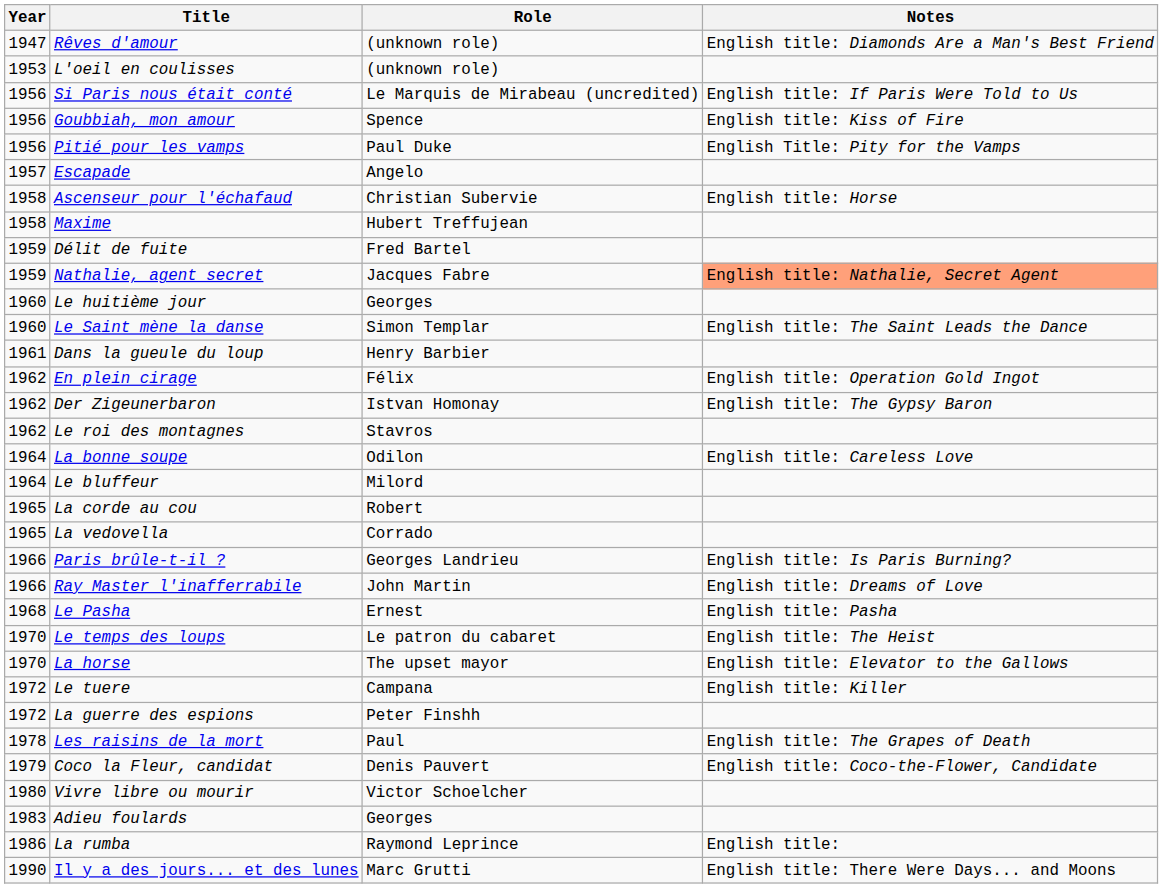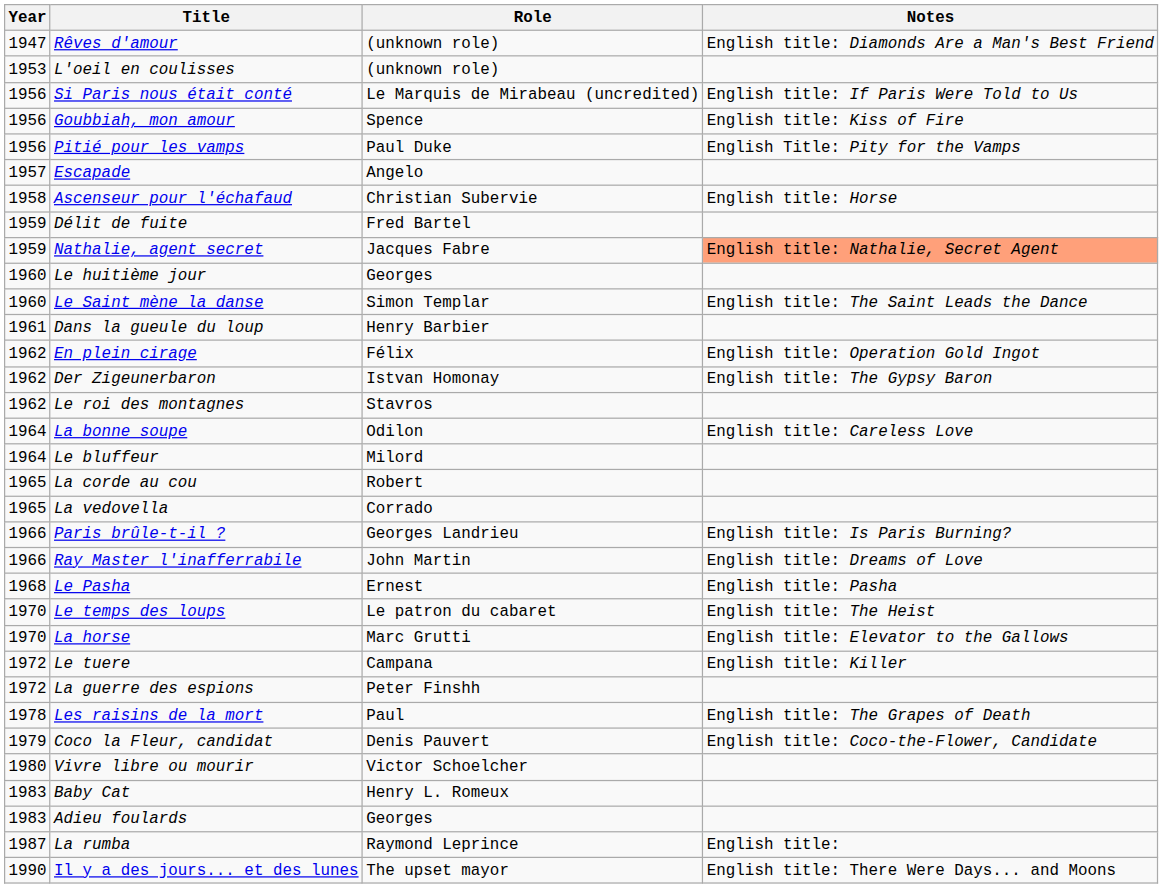 <table class="wikitable">
 <tr>
 <th>Year</th>
 <th>Title</th>
 <th>Role</th>
 <th>Notes</th>
 </tr>
 <tr>
 <td>1947</td>
 <td><em><a href='#'>Rêves d'amour</a></em></td>
 <td>(unknown role)</td>
 <td>English title: <em>Diamonds Are a Man's Best Friend</em></td>
 </tr>
 <tr>
 <td>1953</td>
 <td><em>L'oeil en coulisses</em></td>
 <td>(unknown role)</td>
 <td></td>
 </tr>
 <tr>
 <td>1956</td>
 <td><em><a href='#'>Si Paris nous était conté</a></em></td>
 <td>Le Marquis de Mirabeau (uncredited)</td>
 <td>English title: <em>If Paris Were Told to Us</em></td>
 </tr>
 <tr>
 <td>1956</td>
 <td><em><a href='#'>Goubbiah, mon amour</a></em></td>
 <td>Spence</td>
 <td>English title: <em>Kiss of Fire</em></td>
 </tr>
 <tr>
 <td>1956</td>
 <td><em><a href='#'>Pitié pour les vamps</a></em></td>
 <td>Paul Duke</td>
 <td>English Title: <em>Pity for the Vamps</em></td>
 </tr>
 <tr>
 <td>1957</td>
 <td><em><a href='#'>Escapade</a></em></td>
 <td>Angelo</td>
 <td></td>
 </tr>
 <tr>
 <td>1958</td>
 <td><em><a href='#'>Ascenseur pour l'échafaud</a></em></td>
 <td>Christian Subervie</td>
 <td>English title: <em>Horse</em></td>
-</tr>
-<tr>
-<td>1958</td>
-<td><em><a href='#'>Maxime</a></em></td>
-<td>Hubert Treffujean</td>
-<td></td>
 </tr>
 <tr>
 <td>1959</td>
 <td><em>Délit de fuite</em></td>
 <td>Fred Bartel</td>
 <td></td>
 </tr>
 <tr>
 <td>1959</td>
 <td><em><a href='#'>Nathalie, agent secret</a></em></td>
 <td>Jacques Fabre</td>
 <td style="background: lightsalmon;">English title: <em>Nathalie, Secret Agent</em></td>
 </tr>
 <tr>
 <td>1960</td>
 <td><em>Le huitième jour</em></td>
 <td>Georges</td>
 <td></td>
 </tr>
 <tr>
 <td>1960</td>
 <td><em><a href='#'>Le Saint mène la danse</a></em></td>
 <td>Simon Templar</td>
 <td>English title: <em>The Saint Leads the Dance</em></td>
 </tr>
 <tr>
 <td>1961</td>
 <td><em>Dans la gueule du loup</em></td>
 <td>Henry Barbier</td>
 <td></td>
 </tr>
 <tr>
 <td>1962</td>
 <td><em><a href='#'>En plein cirage</a></em></td>
 <td>Félix</td>
 <td>English title: <em>Operation Gold Ingot</em></td>
 </tr>
 <tr>
 <td>1962</td>
 <td><em>Der Zigeunerbaron</em></td>
 <td>Istvan Homonay</td>
 <td>English title: <em>The Gypsy Baron</em></td>
 </tr>
 <tr>
 <td>1962</td>
 <td><em>Le roi des montagnes</em></td>
 <td>Stavros</td>
 <td></td>
 </tr>
 <tr>
 <td>1964</td>
 <td><em><a href='#'>La bonne soupe</a></em></td>
 <td>Odilon</td>
 <td>English title: <em>Careless Love</em></td>
 </tr>
 <tr>
 <td>1964</td>
 <td><em>Le bluffeur</em></td>
 <td>Milord</td>
 <td></td>
 </tr>
 <tr>
 <td>1965</td>
 <td><em>La corde au cou</em></td>
 <td>Robert</td>
 <td></td>
 </tr>
 <tr>
 <td>1965</td>
 <td><em>La vedovella</em></td>
 <td>Corrado</td>
 <td></td>
 </tr>
 <tr>
 <td>1966</td>
 <td><em><a href='#'>Paris brûle-t-il ?</a></em></td>
 <td>Georges Landrieu</td>
 <td>English title: <em>Is Paris Burning?</em></td>
 </tr>
 <tr>
 <td>1966</td>
 <td><em><a href='#'>Ray Master l'inafferrabile</a></em></td>
 <td>John Martin</td>
 <td>English title: <em>Dreams of Love</em></td>
 </tr>
 <tr>
 <td>1968</td>
 <td><em><a href='#'>Le Pasha</a></em></td>
 <td>Ernest</td>
 <td>English title: <em>Pasha</em></td>
 </tr>
 <tr>
 <td>1970</td>
 <td><em><a href='#'>Le temps des loups</a></em></td>
 <td>Le patron du cabaret</td>
 <td>English title: <em>The Heist</em></td>
 </tr>
 <tr>
 <td>1970</td>
 <td><em><a href='#'>La horse</a></em></td>
-<td>The upset mayor</td>
+<td>Marc Grutti</td>
 <td>English title: <em>Elevator to the Gallows</em></td>
 </tr>
 <tr>
 <td>1972</td>
 <td><em>Le tuere</em></td>
 <td>Campana</td>
 <td>English title: <em>Killer</em></td>
 </tr>
 <tr>
 <td>1972</td>
 <td><em>La guerre des espions</em></td>
 <td>Peter Finshh</td>
 <td></td>
 </tr>
 <tr>
 <td>1978</td>
 <td><em><a href='#'>Les raisins de la mort</a></em></td>
 <td>Paul</td>
 <td>English title: <em>The Grapes of Death</em></td>
 </tr>
 <tr>
 <td>1979</td>
 <td><em>Coco la Fleur, candidat</em></td>
 <td>Denis Pauvert</td>
 <td>English title: <em>Coco-the-Flower, Candidate</em></td>
 </tr>
 <tr>
 <td>1980</td>
 <td><em>Vivre libre ou mourir</em></td>
 <td>Victor Schoelcher</td>
 <td></td>
 </tr>
 <tr>
 <td>1983</td>
+<td><em>Baby Cat</em></td>
+<td>Henry L. Romeux</td>
+<td></td>
+</tr>
+<tr>
+<td>1983</td>
 <td><em>Adieu foulards</em></td>
 <td>Georges</td>
 <td></td>
 </tr>
 <tr>
-<td>1986</td>
+<td>1987</td>
 <td><em>La rumba</em></td>
 <td>Raymond Leprince</td>
 <td>English title: <em></td>
 </tr>
 <tr>
 <td>1990</td>
 <td></em><a href='#'>Il y a des jours... et des lunes</a><em></td>
-<td>Marc Grutti</td>
+<td>The upset mayor</td>
 <td>English title: </em>There Were Days... and Moons<em></td>
 </tr>
 </table>
